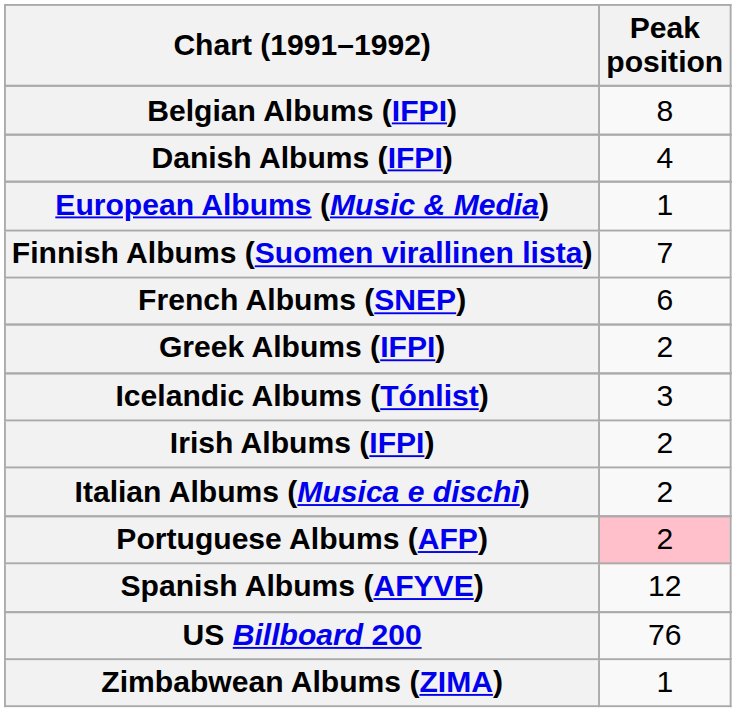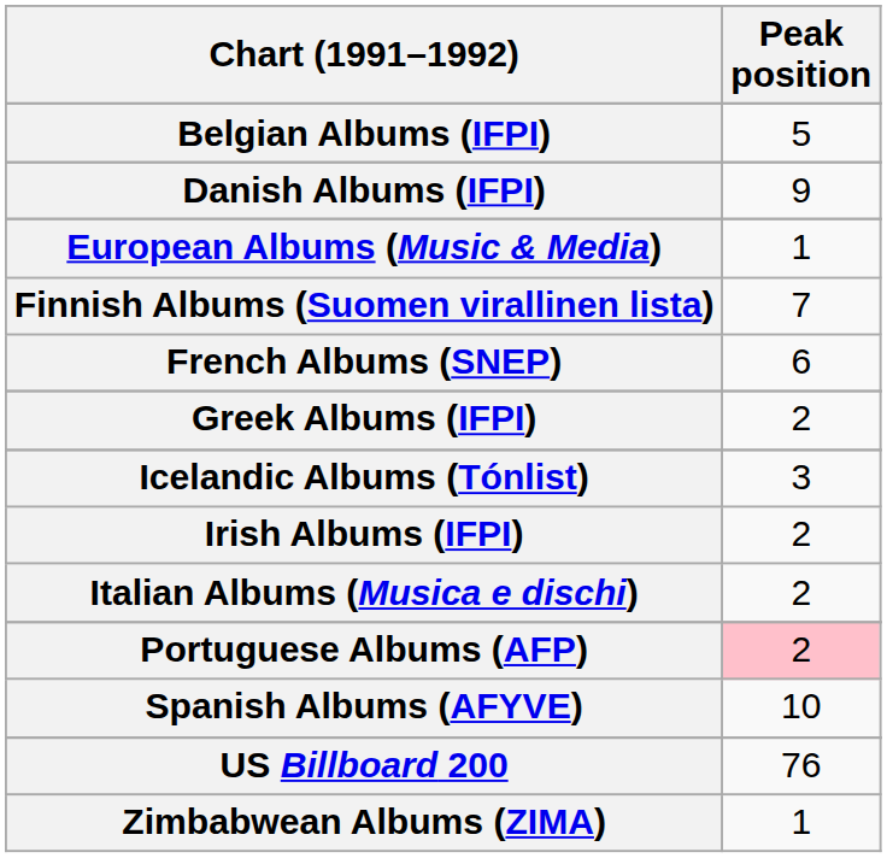 <table class="wikitable sortable plainrowheaders" style="text-align:center">
 <tr>
 <th scope="col">Chart (1991–1992)</th>
 <th scope="col">Peak<br>position</th>
 </tr>
 <tr>
 </tr>
 <tr>
 </tr>
 <tr>
 <th scope="row">Belgian Albums (<a href='#'>IFPI</a>)</th>
-<td>8</td>
+<td>5</td>
 </tr>
 <tr>
 </tr>
 <tr>
 <th scope="row">Danish Albums (<a href='#'>IFPI</a>)</th>
-<td>4</td>
+<td>9</td>
 </tr>
 <tr>
 </tr>
 <tr>
 <th scope="row"><a href='#'>European Albums</a> (<em><a href='#'>Music & Media</a></em>)</th>
 <td>1</td>
 </tr>
 <tr>
 <th scope="row">Finnish Albums (<a href='#'>Suomen virallinen lista</a>)</th>
 <td>7</td>
 </tr>
 <tr>
 <th scope="row">French Albums (<a href='#'>SNEP</a>)</th>
 <td>6</td>
 </tr>
 <tr>
 </tr>
 <tr>
 <th scope="row">Greek Albums (<a href='#'>IFPI</a>)</th>
 <td>2</td>
 </tr>
 <tr>
 </tr>
 <tr>
 <th scope="row">Icelandic Albums (<a href='#'>Tónlist</a>)</th>
 <td>3</td>
 </tr>
 <tr>
 <th scope="row">Irish Albums (<a href='#'>IFPI</a>)</th>
 <td>2</td>
 </tr>
 <tr>
 <th scope="row">Italian Albums (<em><a href='#'>Musica e dischi</a></em>)</th>
 <td>2</td>
 </tr>
 <tr>
 </tr>
 <tr>
 </tr>
 <tr>
 <th scope="row">Portuguese Albums (<a href='#'>AFP</a>)</th>
 <td style="background: pink;">2</td>
 </tr>
 <tr>
 <th scope="row">Spanish Albums (<a href='#'>AFYVE</a>)</th>
-<td>12</td>
+<td>10</td>
 </tr>
 <tr>
 </tr>
 <tr>
 </tr>
 <tr>
 </tr>
 <tr>
 <th scope="row">US <a href='#'><em>Billboard</em> 200</a></th>
 <td>76</td>
 </tr>
 <tr>
 <th scope="row">Zimbabwean Albums (<a href='#'>ZIMA</a>)</th>
 <td>1</td>
 </tr>
 </table>
